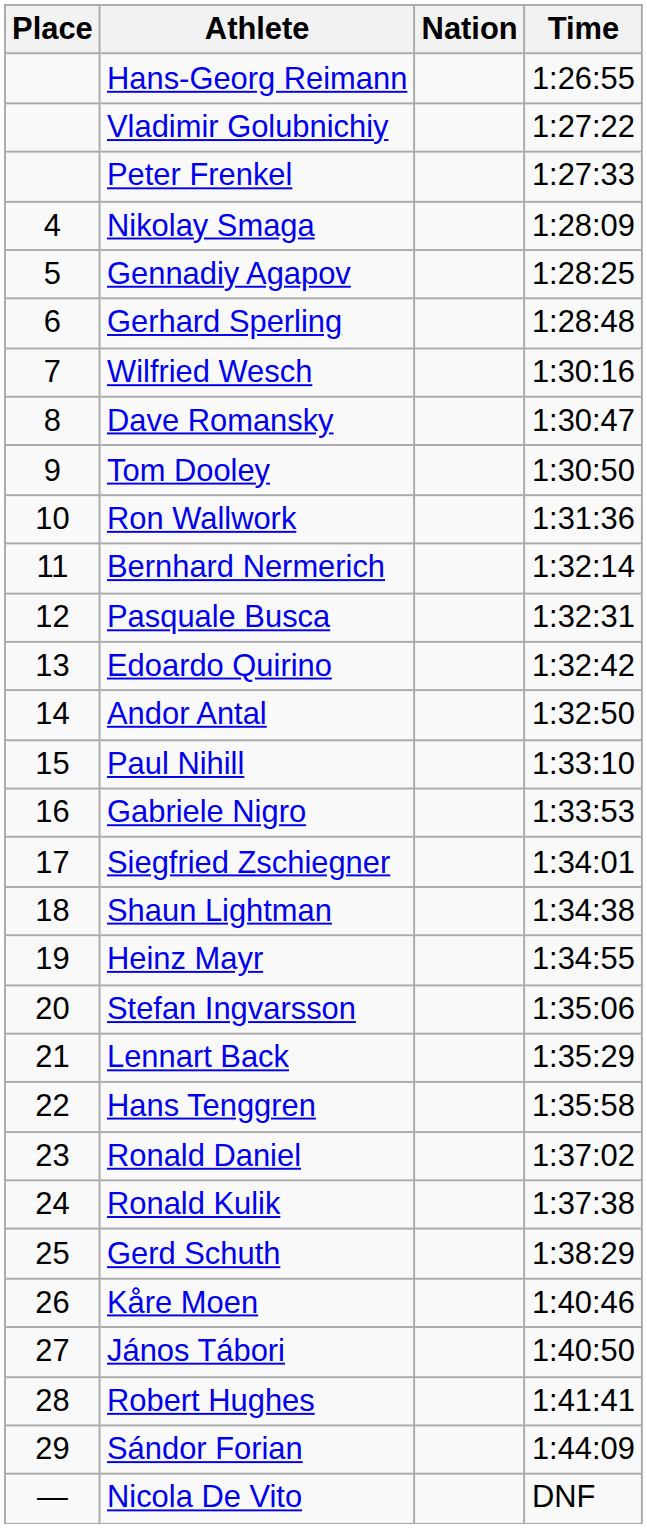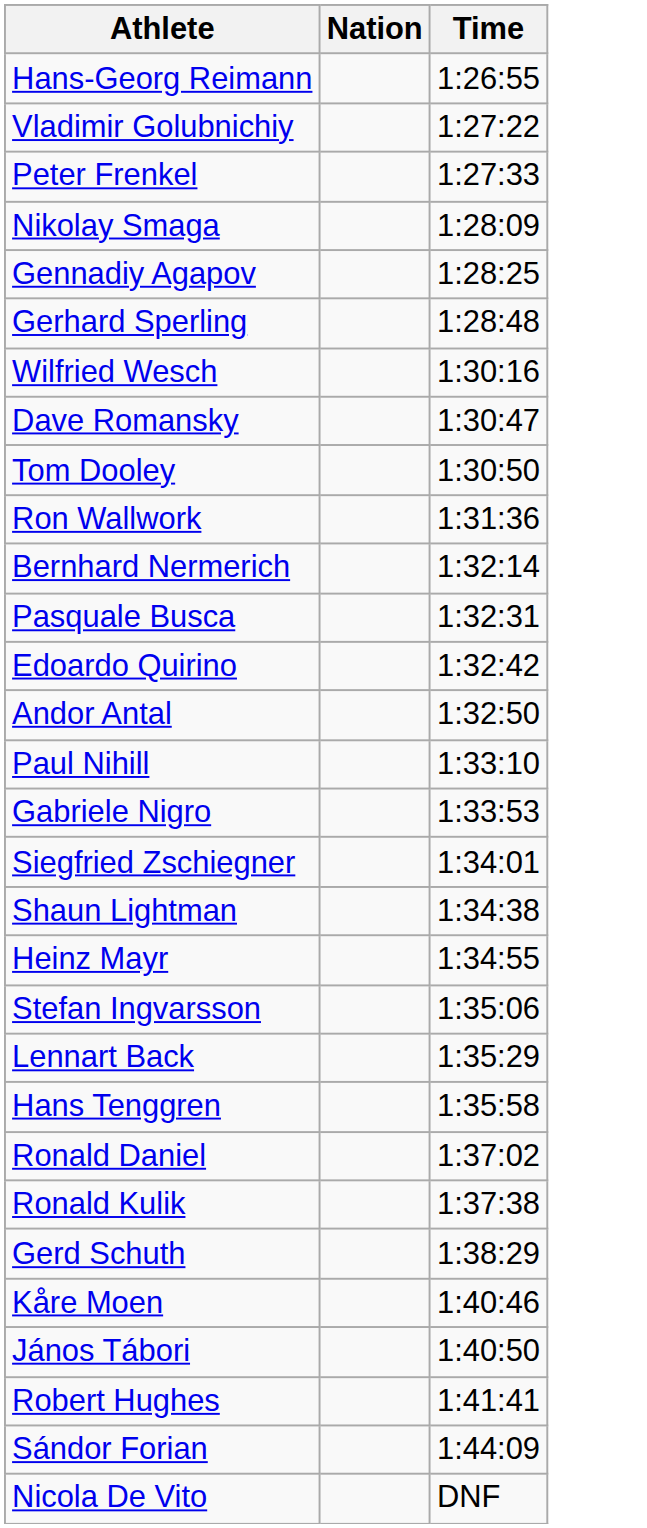 <table class=wikitable>
 <tr>
-<th>Place</th>
 <th>Athlete</th>
 <th>Nation</th>
 <th>Time</th>
 </tr>
 <tr>
-<td align=center></td>
 <td><a href='#'>Hans-Georg Reimann</a></td>
 <td></td>
 <td>1:26:55</td>
 </tr>
 <tr>
-<td align=center></td>
 <td><a href='#'>Vladimir Golubnichiy</a></td>
 <td></td>
 <td>1:27:22</td>
 </tr>
 <tr>
-<td align=center></td>
 <td><a href='#'>Peter Frenkel</a></td>
 <td></td>
 <td>1:27:33</td>
 </tr>
 <tr>
-<td align=center>4</td>
 <td><a href='#'>Nikolay Smaga</a></td>
 <td></td>
 <td>1:28:09</td>
 </tr>
 <tr>
-<td align=center>5</td>
 <td><a href='#'>Gennadiy Agapov</a></td>
 <td></td>
 <td>1:28:25</td>
 </tr>
 <tr>
-<td align=center>6</td>
 <td><a href='#'>Gerhard Sperling</a></td>
 <td></td>
 <td>1:28:48</td>
 </tr>
 <tr>
-<td align=center>7</td>
 <td><a href='#'>Wilfried Wesch</a></td>
 <td></td>
 <td>1:30:16</td>
 </tr>
 <tr>
-<td align=center>8</td>
 <td><a href='#'>Dave Romansky</a></td>
 <td></td>
 <td>1:30:47</td>
 </tr>
 <tr>
-<td align=center>9</td>
 <td><a href='#'>Tom Dooley</a></td>
 <td></td>
 <td>1:30:50</td>
 </tr>
 <tr>
-<td align=center>10</td>
 <td><a href='#'>Ron Wallwork</a></td>
 <td></td>
 <td>1:31:36</td>
 </tr>
 <tr>
-<td align=center>11</td>
 <td><a href='#'>Bernhard Nermerich</a></td>
 <td></td>
 <td>1:32:14</td>
 </tr>
 <tr>
-<td align=center>12</td>
 <td><a href='#'>Pasquale Busca</a></td>
 <td></td>
 <td>1:32:31</td>
 </tr>
 <tr>
-<td align=center>13</td>
 <td><a href='#'>Edoardo Quirino</a></td>
 <td></td>
 <td>1:32:42</td>
 </tr>
 <tr>
-<td align=center>14</td>
 <td><a href='#'>Andor Antal</a></td>
 <td></td>
 <td>1:32:50</td>
 </tr>
 <tr>
-<td align=center>15</td>
 <td><a href='#'>Paul Nihill</a></td>
 <td></td>
 <td>1:33:10</td>
 </tr>
 <tr>
-<td align=center>16</td>
 <td><a href='#'>Gabriele Nigro</a></td>
 <td></td>
 <td>1:33:53</td>
 </tr>
 <tr>
-<td align=center>17</td>
 <td><a href='#'>Siegfried Zschiegner</a></td>
 <td></td>
 <td>1:34:01</td>
 </tr>
 <tr>
-<td align=center>18</td>
 <td><a href='#'>Shaun Lightman</a></td>
 <td></td>
 <td>1:34:38</td>
 </tr>
 <tr>
-<td align=center>19</td>
 <td><a href='#'>Heinz Mayr</a></td>
 <td></td>
 <td>1:34:55</td>
 </tr>
 <tr>
-<td align=center>20</td>
 <td><a href='#'>Stefan Ingvarsson</a></td>
 <td></td>
 <td>1:35:06</td>
 </tr>
 <tr>
-<td align=center>21</td>
 <td><a href='#'>Lennart Back</a></td>
 <td></td>
 <td>1:35:29</td>
 </tr>
 <tr>
-<td align=center>22</td>
 <td><a href='#'>Hans Tenggren</a></td>
 <td></td>
 <td>1:35:58</td>
 </tr>
 <tr>
-<td align=center>23</td>
 <td><a href='#'>Ronald Daniel</a></td>
 <td></td>
 <td>1:37:02</td>
 </tr>
 <tr>
-<td align=center>24</td>
 <td><a href='#'>Ronald Kulik</a></td>
 <td></td>
 <td>1:37:38</td>
 </tr>
 <tr>
-<td align=center>25</td>
 <td><a href='#'>Gerd Schuth</a></td>
 <td></td>
 <td>1:38:29</td>
 </tr>
 <tr>
-<td align=center>26</td>
 <td><a href='#'>Kåre Moen</a></td>
 <td></td>
 <td>1:40:46</td>
 </tr>
 <tr>
-<td align=center>27</td>
 <td><a href='#'>János Tábori</a></td>
 <td></td>
 <td>1:40:50</td>
 </tr>
 <tr>
-<td align=center>28</td>
 <td><a href='#'>Robert Hughes</a></td>
 <td></td>
 <td>1:41:41</td>
 </tr>
 <tr>
-<td align=center>29</td>
 <td><a href='#'>Sándor Forian</a></td>
 <td></td>
 <td>1:44:09</td>
 </tr>
 <tr>
-<td align=center>—</td>
 <td><a href='#'>Nicola De Vito</a></td>
 <td></td>
 <td>DNF</td>
 </tr>
 </table>
